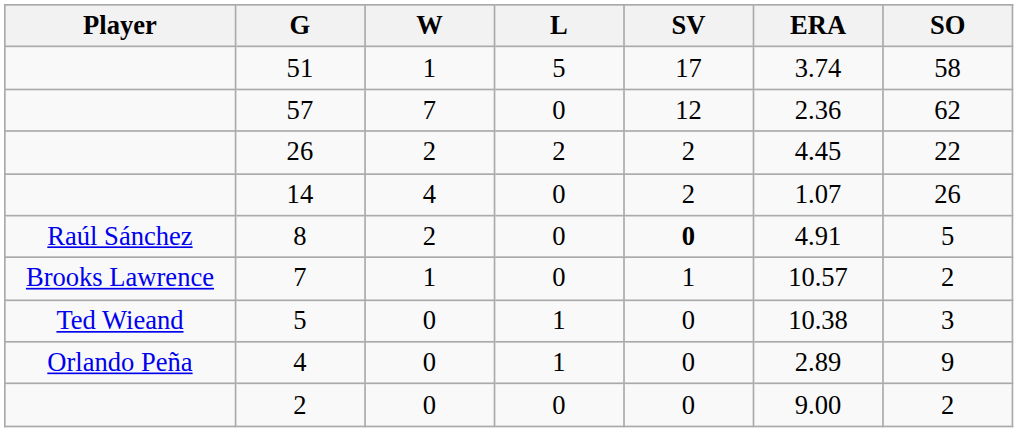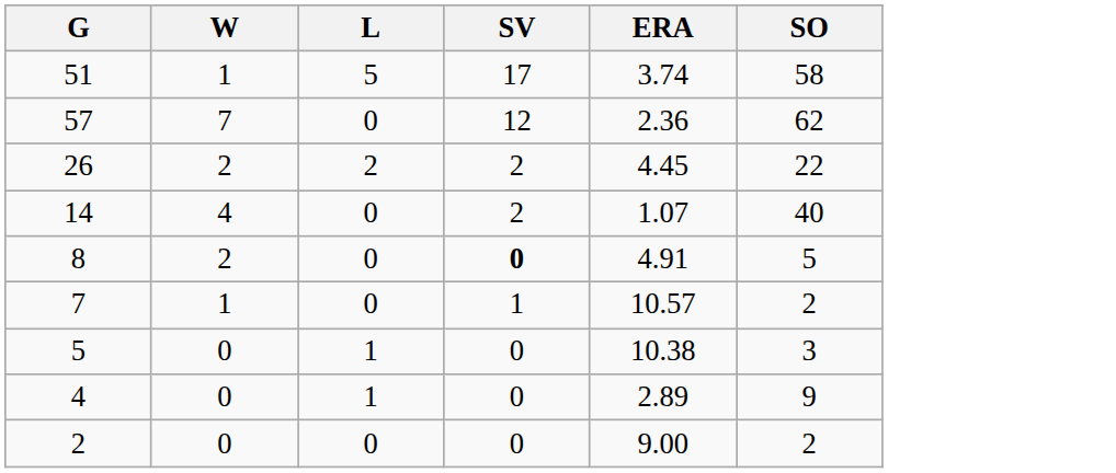 <table class="wikitable sortable">
 <tr>
-<th bgcolor="#DDDDFF" width="16%">Player</th>
 <th bgcolor="#DDDDFF" width="9%">G</th>
 <th bgcolor="#DDDDFF" width="9%">W</th>
 <th bgcolor="#DDDDFF" width="9%">L</th>
 <th bgcolor="#DDDDFF" width="9%">SV</th>
 <th bgcolor="#DDDDFF" width="9%">ERA</th>
 <th bgcolor="#DDDDFF" width="9%">SO</th>
 </tr>
 <tr align="center">
-<td></td>
 <td>51</td>
 <td>1</td>
 <td>5</td>
 <td>17</td>
 <td>3.74</td>
 <td>58</td>
 </tr>
 <tr align=center>
-<td></td>
 <td>57</td>
 <td>7</td>
 <td>0</td>
 <td>12</td>
 <td>2.36</td>
 <td>62</td>
 </tr>
 <tr align="center">
-<td></td>
 <td>26</td>
 <td>2</td>
 <td>2</td>
 <td>2</td>
 <td>4.45</td>
 <td>22</td>
 </tr>
 <tr align="center">
-<td></td>
 <td>14</td>
 <td>4</td>
 <td>0</td>
 <td>2</td>
 <td>1.07</td>
-<td>26</td>
+<td>40</td>
 </tr>
 <tr align="center">
-<td><a href='#'>Raúl Sánchez</a></td>
 <td>8</td>
 <td>2</td>
 <td>0</td>
 <td><strong>0</strong></td>
 <td>4.91</td>
 <td>5</td>
 </tr>
 <tr align=center>
-<td><a href='#'>Brooks Lawrence</a></td>
 <td>7</td>
 <td>1</td>
 <td>0</td>
 <td>1</td>
 <td>10.57</td>
 <td>2</td>
 </tr>
 <tr align=center>
-<td><a href='#'>Ted Wieand</a></td>
 <td>5</td>
 <td>0</td>
 <td>1</td>
 <td>0</td>
 <td>10.38</td>
 <td>3</td>
 </tr>
 <tr align=center>
-<td><a href='#'>Orlando Peña</a></td>
 <td>4</td>
 <td>0</td>
 <td>1</td>
 <td>0</td>
 <td>2.89</td>
 <td>9</td>
 </tr>
 <tr align=center>
-<td></td>
 <td>2</td>
 <td>0</td>
 <td>0</td>
 <td>0</td>
 <td>9.00</td>
 <td>2</td>
 </tr>
 </table>
